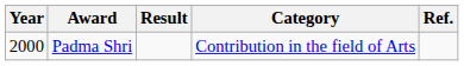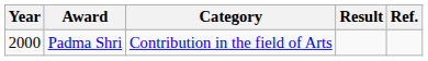 <table class="wikitable">
 <tr>
 <th>Year</th>
 <th>Award</th>
+<th>Category</th>
 <th>Result</th>
-<th>Category</th>
 <th>Ref.</th>
 </tr>
 <tr>
 <td>2000</td>
 <td><a href='#'>Padma Shri</a></td>
+<td><a href='#'>Contribution in the field of Arts</a></td>
 <td></td>
-<td><a href='#'>Contribution in the field of Arts</a></td>
 <td></td>
 </tr>
 </table>
